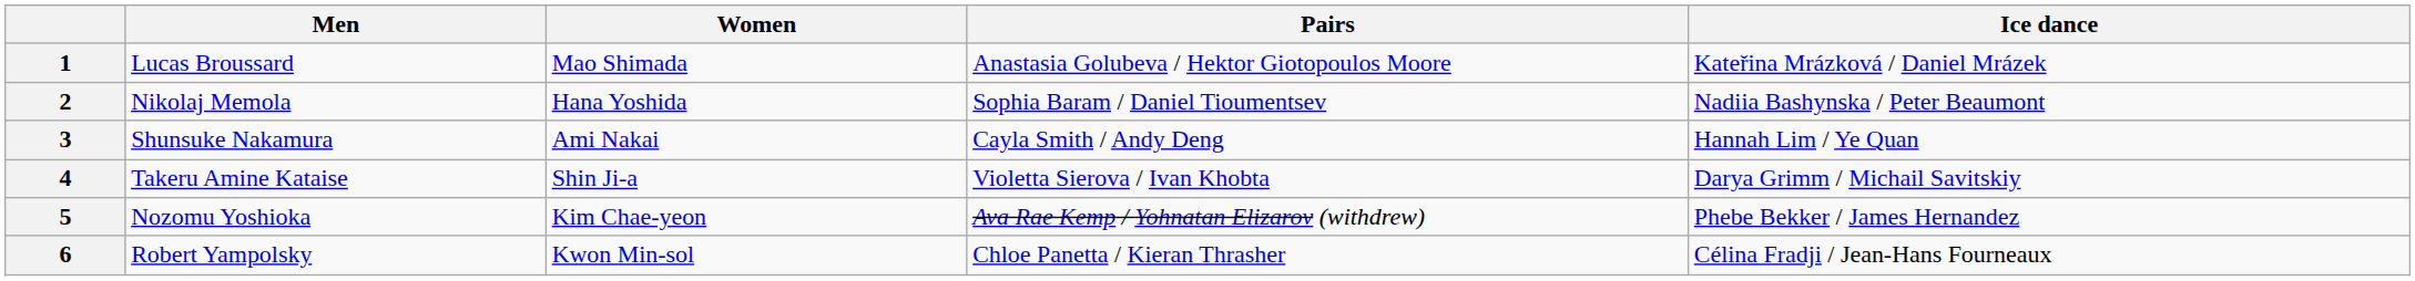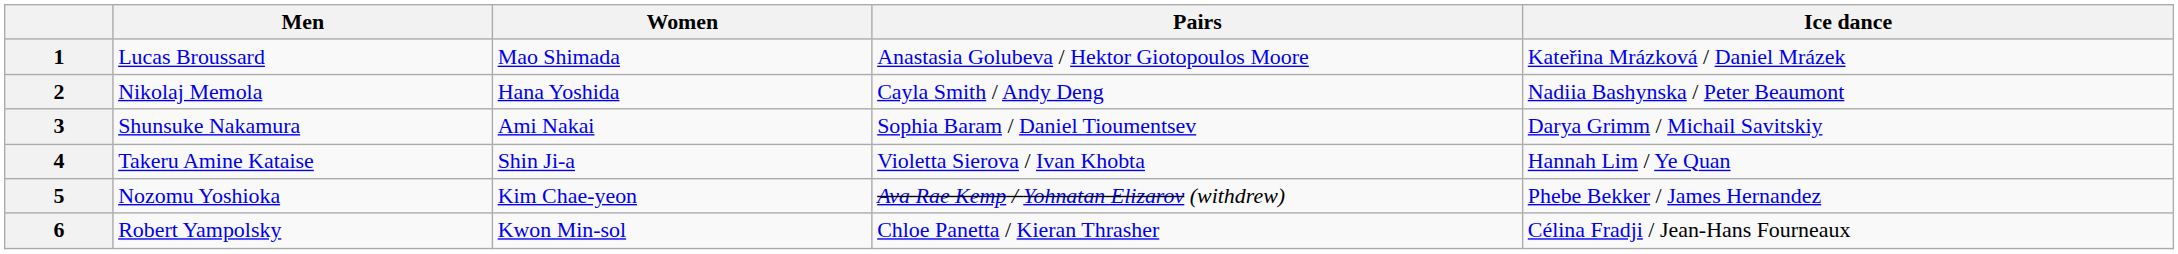 <table class="wikitable unsortable" style="text-align:left; width:100%">
 <tr>
 <th scope="col" style="width:5%"></th>
 <th scope="col" style="width:17.5%">Men</th>
 <th scope="col" style="width:17.5%">Women</th>
 <th scope="col" style="width:30%">Pairs</th>
 <th scope="col" style="width:30%">Ice dance</th>
 </tr>
 <tr>
 <th scope="row">1</th>
 <td> <a href='#'>Lucas Broussard</a></td>
 <td> <a href='#'>Mao Shimada</a></td>
 <td> <a href='#'>Anastasia Golubeva</a> / <a href='#'>Hektor Giotopoulos Moore</a></td>
 <td> <a href='#'>Kateřina Mrázková</a> / <a href='#'>Daniel Mrázek</a></td>
 </tr>
 <tr>
 <th scope="row">2</th>
 <td> <a href='#'>Nikolaj Memola</a></td>
 <td> <a href='#'>Hana Yoshida</a></td>
-<td> <a href='#'>Sophia Baram</a> / <a href='#'>Daniel Tioumentsev</a></td>
+<td> <a href='#'>Cayla Smith</a> / <a href='#'>Andy Deng</a></td>
 <td> <a href='#'>Nadiia Bashynska</a> / <a href='#'>Peter Beaumont</a></td>
 </tr>
 <tr>
 <th scope="row">3</th>
 <td> <a href='#'>Shunsuke Nakamura</a></td>
 <td> <a href='#'>Ami Nakai</a></td>
-<td> <a href='#'>Cayla Smith</a> / <a href='#'>Andy Deng</a></td>
-<td> <a href='#'>Hannah Lim</a> / <a href='#'>Ye Quan</a></td>
+<td> <a href='#'>Sophia Baram</a> / <a href='#'>Daniel Tioumentsev</a></td>
+<td> <a href='#'>Darya Grimm</a> / <a href='#'>Michail Savitskiy</a></td>
 </tr>
 <tr>
 <th scope="row">4</th>
 <td> <a href='#'>Takeru Amine Kataise</a></td>
 <td> <a href='#'>Shin Ji-a</a></td>
 <td> <a href='#'>Violetta Sierova</a> / <a href='#'>Ivan Khobta</a></td>
-<td> <a href='#'>Darya Grimm</a> / <a href='#'>Michail Savitskiy</a></td>
+<td> <a href='#'>Hannah Lim</a> / <a href='#'>Ye Quan</a></td>
 </tr>
 <tr>
 <th scope="row">5</th>
 <td> <a href='#'>Nozomu Yoshioka</a></td>
 <td> <a href='#'>Kim Chae-yeon</a></td>
 <td> <em><s><a href='#'>Ava Rae Kemp</a> / <a href='#'>Yohnatan Elizarov</a></s> (withdrew)</em></td>
 <td> <a href='#'>Phebe Bekker</a> / <a href='#'>James Hernandez</a></td>
 </tr>
 <tr>
 <th scope="row">6</th>
 <td> <a href='#'>Robert Yampolsky</a></td>
 <td> <a href='#'>Kwon Min-sol</a></td>
 <td> <a href='#'>Chloe Panetta</a> / <a href='#'>Kieran Thrasher</a></td>
 <td> <a href='#'>Célina Fradji</a> / Jean-Hans Fourneaux</td>
 </tr>
 </table>
